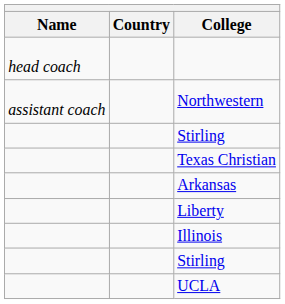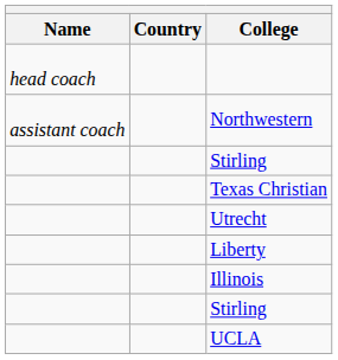 <table class="wikitable sortable">
 <tr>
 <th colspan=3></th>
 </tr>
 <tr>
 <th>Name</th>
 <th>Country</th>
 <th>College</th>
 </tr>
 <tr>
 <td><br><em>head coach</em></td>
 <td></td>
 <td></td>
 </tr>
 <tr>
 <td><br><em>assistant coach</em></td>
 <td></td>
 <td><a href='#'>Northwestern</a></td>
 </tr>
 <tr>
 <td></td>
 <td></td>
 <td><a href='#'>Stirling</a></td>
 </tr>
 <tr>
 <td></td>
 <td></td>
 <td><a href='#'>Texas Christian</a></td>
 </tr>
 <tr>
 <td></td>
 <td></td>
-<td><a href='#'>Arkansas</a></td>
+<td><a href='#'>Utrecht</a></td>
 </tr>
 <tr>
 <td></td>
 <td></td>
 <td><a href='#'>Liberty</a></td>
 </tr>
 <tr>
 <td></td>
 <td></td>
 <td><a href='#'>Illinois</a></td>
 </tr>
 <tr>
 <td></td>
 <td></td>
 <td><a href='#'>Stirling</a></td>
 </tr>
 <tr>
 <td></td>
 <td></td>
 <td><a href='#'>UCLA</a></td>
 </tr>
 </table>
